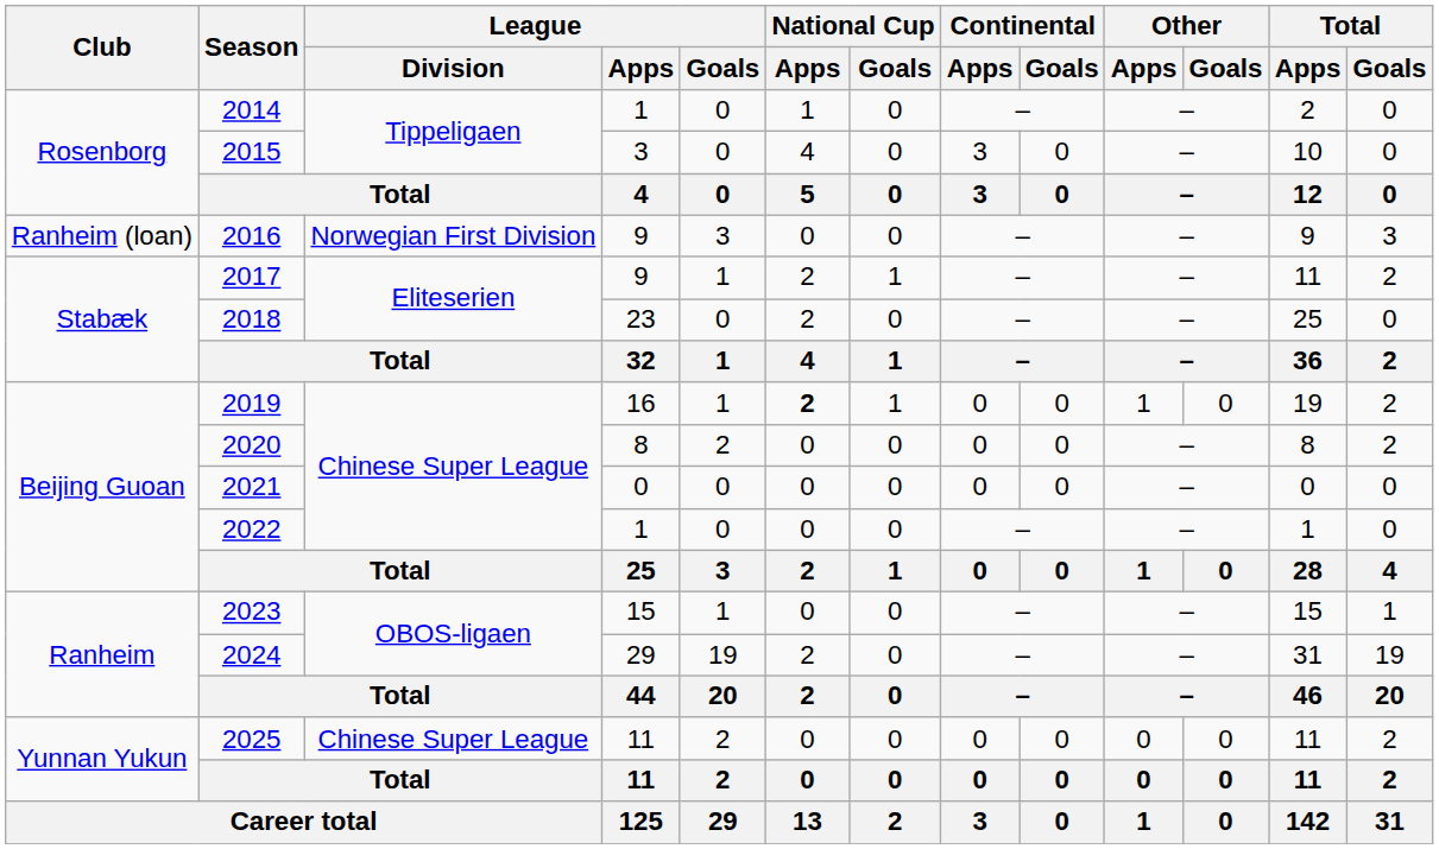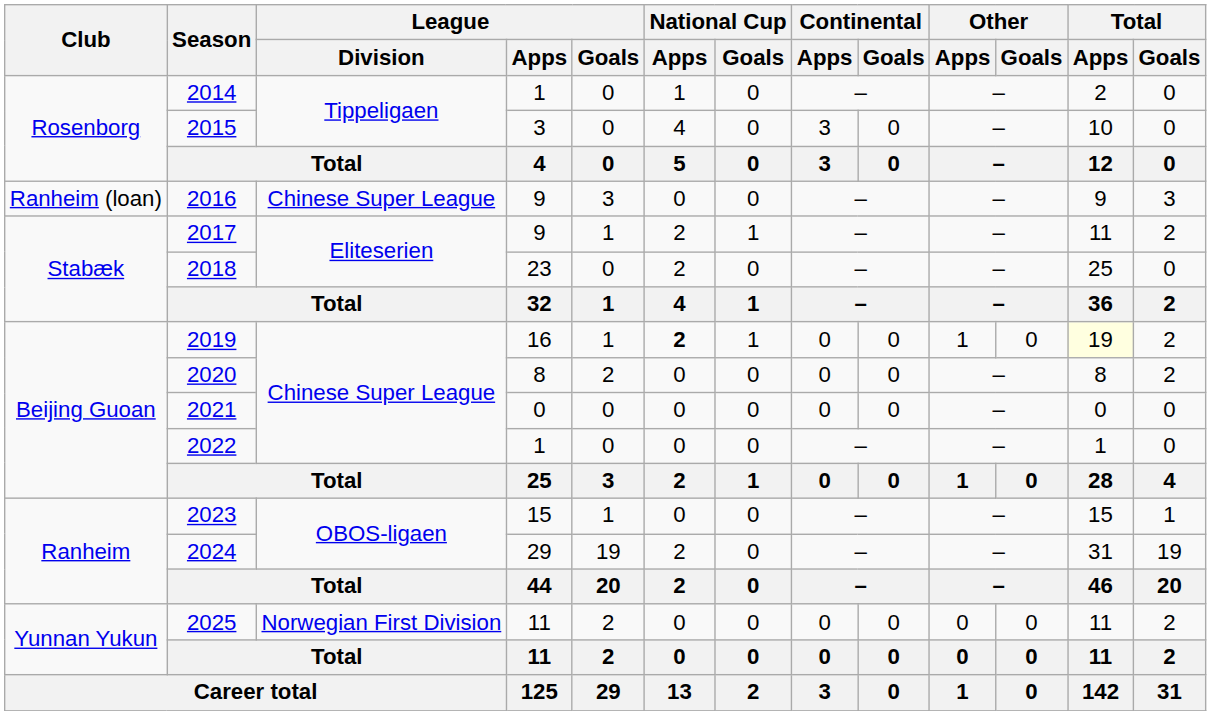 <table class="wikitable" style="text-align: center">
 <tr>
 <th rowspan="2">Club</th>
 <th rowspan="2">Season</th>
 <th colspan="3">League</th>
 <th colspan="2">National Cup</th>
 <th colspan="2">Continental</th>
 <th colspan="2">Other</th>
 <th colspan="2">Total</th>
 </tr>
 <tr>
 <th>Division</th>
 <th>Apps</th>
 <th>Goals</th>
 <th>Apps</th>
 <th>Goals</th>
 <th>Apps</th>
 <th>Goals</th>
 <th>Apps</th>
 <th>Goals</th>
 <th>Apps</th>
 <th>Goals</th>
 </tr>
 <tr>
 <td rowspan="3"><a href='#'>Rosenborg</a></td>
 <td><a href='#'>2014</a></td>
 <td rowspan="2"><a href='#'>Tippeligaen</a></td>
 <td>1</td>
 <td>0</td>
 <td>1</td>
 <td>0</td>
 <td colspan="2">–</td>
 <td colspan="2">–</td>
 <td>2</td>
 <td>0</td>
 </tr>
 <tr>
 <td><a href='#'>2015</a></td>
 <td>3</td>
 <td>0</td>
 <td>4</td>
 <td>0</td>
 <td>3</td>
 <td>0</td>
 <td colspan="2">–</td>
 <td>10</td>
 <td>0</td>
 </tr>
 <tr>
 <th colspan="2">Total</th>
 <th>4</th>
 <th>0</th>
 <th>5</th>
 <th>0</th>
 <th>3</th>
 <th>0</th>
 <th colspan="2">–</th>
 <th>12</th>
 <th>0</th>
 </tr>
 <tr>
 <td><a href='#'>Ranheim</a> (loan)</td>
 <td><a href='#'>2016</a></td>
-<td><a href='#'>Norwegian First Division</a></td>
+<td rowspan="1"><a href='#'>Chinese Super League</a></td>
 <td>9</td>
 <td>3</td>
 <td>0</td>
 <td>0</td>
 <td colspan="2">–</td>
 <td colspan="2">–</td>
 <td>9</td>
 <td>3</td>
 </tr>
 <tr>
 <td rowspan="3"><a href='#'>Stabæk</a></td>
 <td><a href='#'>2017</a></td>
 <td rowspan="2"><a href='#'>Eliteserien</a></td>
 <td>9</td>
 <td>1</td>
 <td>2</td>
 <td>1</td>
 <td colspan="2">–</td>
 <td colspan="2">–</td>
 <td>11</td>
 <td>2</td>
 </tr>
 <tr>
 <td><a href='#'>2018</a></td>
 <td>23</td>
 <td>0</td>
 <td>2</td>
 <td>0</td>
 <td colspan="2">–</td>
 <td colspan="2">–</td>
 <td>25</td>
 <td>0</td>
 </tr>
 <tr>
 <th colspan="2">Total</th>
 <th>32</th>
 <th>1</th>
 <th>4</th>
 <th>1</th>
 <th colspan="2">–</th>
 <th colspan="2">–</th>
 <th>36</th>
 <th>2</th>
 </tr>
 <tr>
 <td rowspan="5"><a href='#'>Beijing Guoan</a></td>
 <td><a href='#'>2019</a></td>
 <td rowspan="4"><a href='#'>Chinese Super League</a></td>
 <td>16</td>
 <td>1</td>
 <td><strong>2</strong></td>
 <td>1</td>
 <td>0</td>
 <td>0</td>
 <td>1</td>
 <td>0</td>
-<td>19</td>
+<td style="background: lightyellow;">19</td>
 <td>2</td>
 </tr>
 <tr>
 <td><a href='#'>2020</a></td>
 <td>8</td>
 <td>2</td>
 <td>0</td>
 <td>0</td>
 <td>0</td>
 <td>0</td>
 <td colspan="2">–</td>
 <td>8</td>
 <td>2</td>
 </tr>
 <tr>
 <td><a href='#'>2021</a></td>
 <td>0</td>
 <td>0</td>
 <td>0</td>
 <td>0</td>
 <td>0</td>
 <td>0</td>
 <td colspan="2">–</td>
 <td>0</td>
 <td>0</td>
 </tr>
 <tr>
 <td><a href='#'>2022</a></td>
 <td>1</td>
 <td>0</td>
 <td>0</td>
 <td>0</td>
 <td colspan="2">–</td>
 <td colspan="2">–</td>
 <td>1</td>
 <td>0</td>
 </tr>
 <tr>
 <th colspan="2">Total</th>
 <th>25</th>
 <th>3</th>
 <th>2</th>
 <th>1</th>
 <th>0</th>
 <th>0</th>
 <th>1</th>
 <th>0</th>
 <th>28</th>
 <th>4</th>
 </tr>
 <tr>
 <td rowspan="3"><a href='#'>Ranheim</a></td>
 <td><a href='#'>2023</a></td>
 <td rowspan="2"><a href='#'>OBOS-ligaen</a></td>
 <td>15</td>
 <td>1</td>
 <td>0</td>
 <td>0</td>
 <td colspan="2">–</td>
 <td colspan="2">–</td>
 <td>15</td>
 <td>1</td>
 </tr>
 <tr>
 <td><a href='#'>2024</a></td>
 <td>29</td>
 <td>19</td>
 <td>2</td>
 <td>0</td>
 <td colspan="2">–</td>
 <td colspan="2">–</td>
 <td>31</td>
 <td>19</td>
 </tr>
 <tr>
 <th colspan="2">Total</th>
 <th>44</th>
 <th>20</th>
 <th>2</th>
 <th>0</th>
 <th colspan="2">–</th>
 <th colspan="2">–</th>
 <th>46</th>
 <th>20</th>
 </tr>
 <tr>
 <td rowspan="2"><a href='#'>Yunnan Yukun</a></td>
 <td><a href='#'>2025</a></td>
-<td rowspan="1"><a href='#'>Chinese Super League</a></td>
+<td><a href='#'>Norwegian First Division</a></td>
 <td>11</td>
 <td>2</td>
 <td>0</td>
 <td>0</td>
 <td>0</td>
 <td>0</td>
 <td>0</td>
 <td>0</td>
 <td>11</td>
 <td>2</td>
 </tr>
 <tr>
 <th colspan="2">Total</th>
 <th>11</th>
 <th>2</th>
 <th>0</th>
 <th>0</th>
 <th>0</th>
 <th>0</th>
 <th>0</th>
 <th>0</th>
 <th>11</th>
 <th>2</th>
 </tr>
 <tr>
 <th colspan="3">Career total</th>
 <th>125</th>
 <th>29</th>
 <th>13</th>
 <th>2</th>
 <th>3</th>
 <th>0</th>
 <th>1</th>
 <th>0</th>
 <th>142</th>
 <th>31</th>
 </tr>
 </table>
